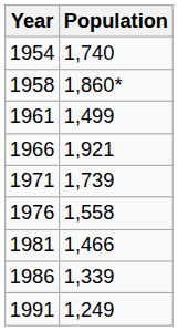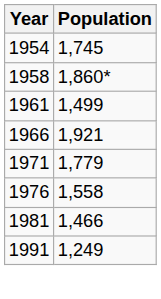 <table class="wikitable">
 <tr>
 <th>Year</th>
 <th>Population</th>
 </tr>
 <tr>
 <td>1954</td>
-<td>1,740</td>
+<td>1,745</td>
 </tr>
 <tr>
 <td>1958</td>
 <td>1,860*</td>
 </tr>
 <tr>
 <td>1961</td>
 <td>1,499</td>
 </tr>
 <tr>
 <td>1966</td>
 <td>1,921</td>
 </tr>
 <tr>
 <td>1971</td>
-<td>1,739</td>
+<td>1,779</td>
 </tr>
 <tr>
 <td>1976</td>
 <td>1,558</td>
 </tr>
 <tr>
 <td>1981</td>
 <td>1,466</td>
 </tr>
 <tr>
-<td>1986</td>
-<td>1,339</td>
-</tr>
-<tr>
 <td>1991</td>
 <td>1,249</td>
 </tr>
 </table>
